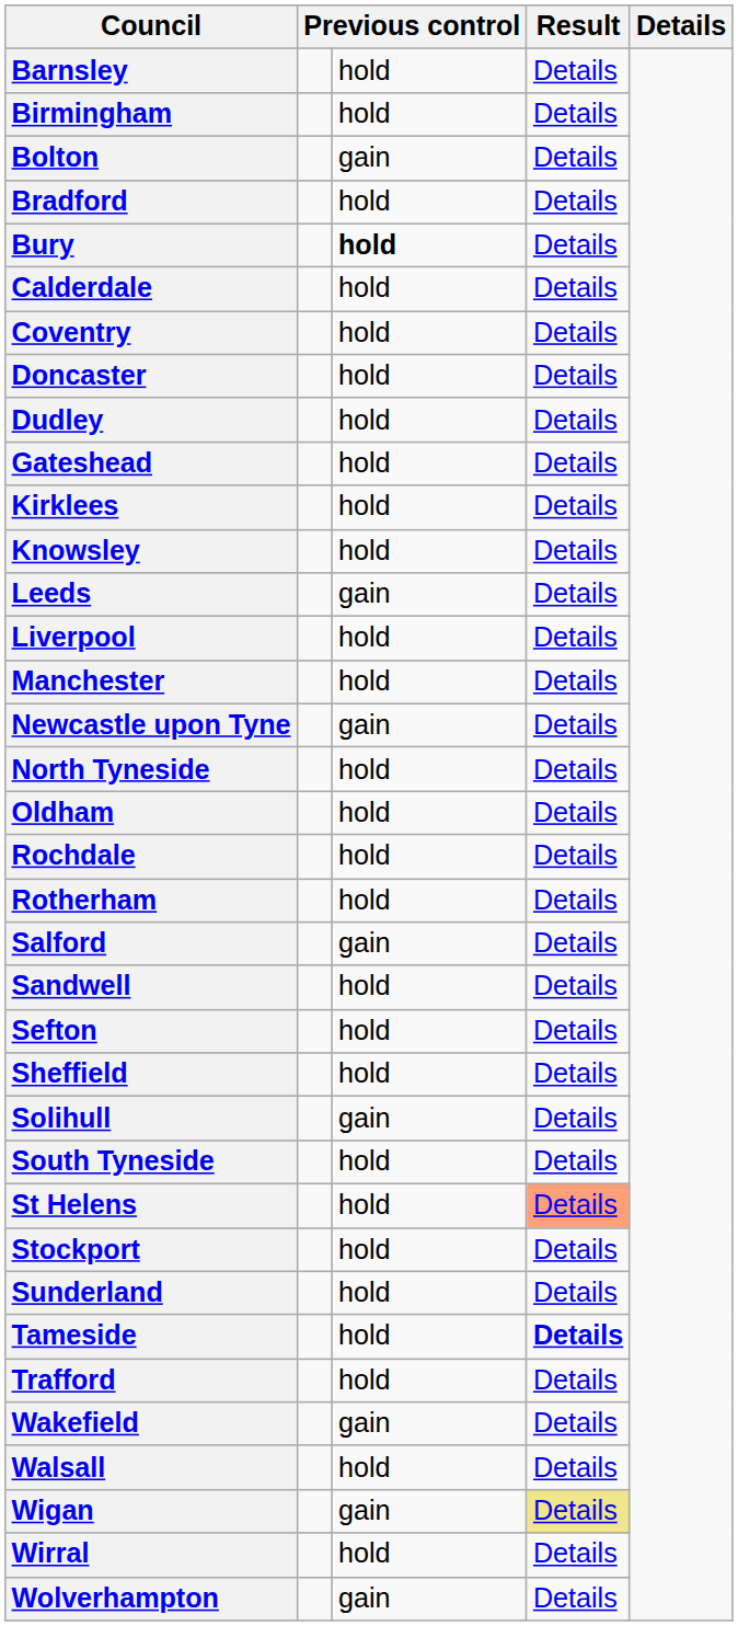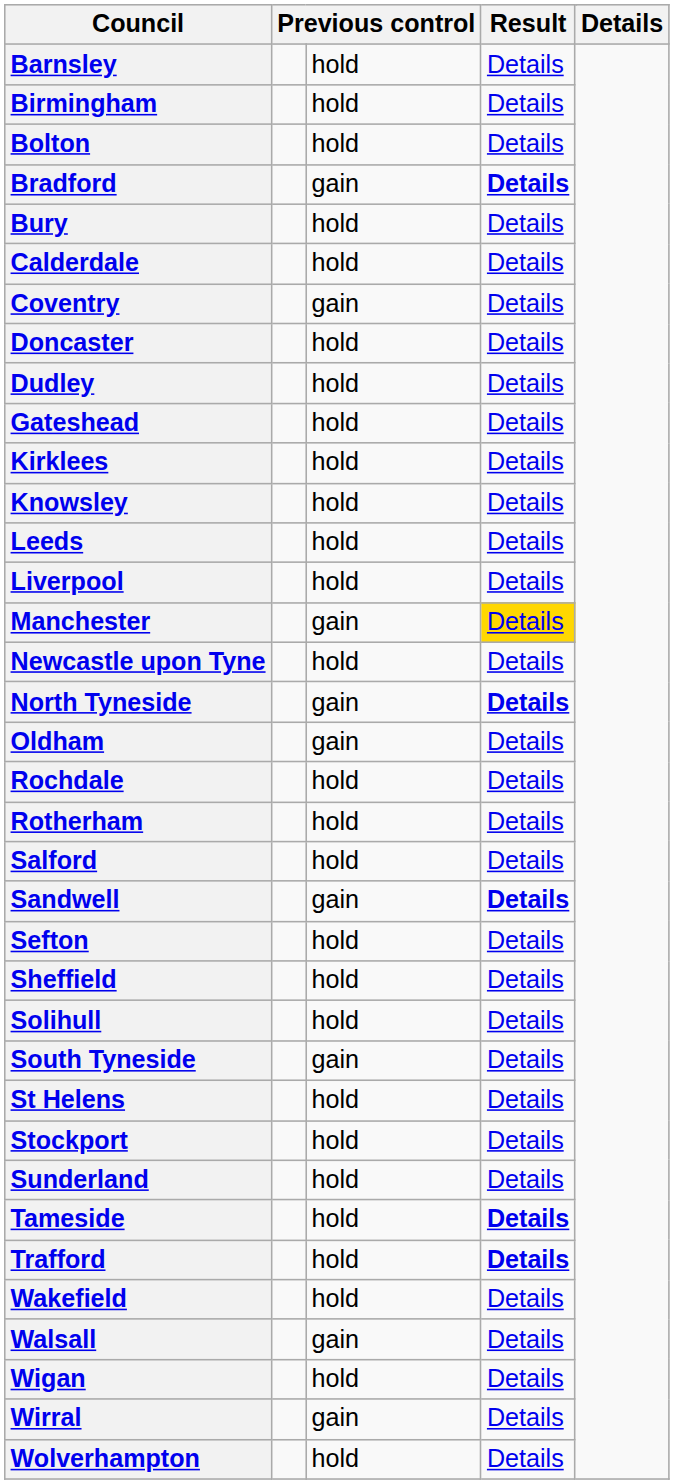 <table class="wikitable sortable" border="1">
 <tr>
 <th scope="col">Council</th>
 <th colspan=2>Previous control</th>
 <th colspan=2>Result</th>
 <th class="unsortable" scope="col">Details</th>
 </tr>
 <tr>
 <th scope="row" style="text-align: left;"><a href='#'>Barnsley</a></th>
 <td></td>
 <td> hold</td>
 <td><a href='#'>Details</a></td>
 </tr>
 <tr>
 <th scope="row" style="text-align: left;"><a href='#'>Birmingham</a></th>
 <td></td>
 <td> hold</td>
 <td><a href='#'>Details</a></td>
 </tr>
 <tr>
 <th scope="row" style="text-align: left;"><a href='#'>Bolton</a></th>
 <td></td>
-<td> gain</td>
+<td> hold</td>
 <td><a href='#'>Details</a></td>
 </tr>
 <tr>
 <th scope="row" style="text-align: left;"><a href='#'>Bradford</a></th>
 <td></td>
-<td> hold</td>
-<td><a href='#'>Details</a></td>
+<td> gain</td>
+<td><strong><a href='#'>Details</a></strong></td>
 </tr>
 <tr>
 <th scope="row" style="text-align: left;"><a href='#'>Bury</a></th>
 <td></td>
-<td><strong> hold</strong></td>
+<td> hold</td>
 <td><a href='#'>Details</a></td>
 </tr>
 <tr>
 <th scope="row" style="text-align: left;"><a href='#'>Calderdale</a></th>
 <td></td>
 <td> hold</td>
 <td><a href='#'>Details</a></td>
 </tr>
 <tr>
 <th scope="row" style="text-align: left;"><a href='#'>Coventry</a></th>
 <td></td>
-<td> hold</td>
+<td> gain</td>
 <td><a href='#'>Details</a></td>
 </tr>
 <tr>
 <th scope="row" style="text-align: left;"><a href='#'>Doncaster</a></th>
 <td></td>
 <td> hold</td>
 <td><a href='#'>Details</a></td>
 </tr>
 <tr>
 <th scope="row" style="text-align: left;"><a href='#'>Dudley</a></th>
 <td></td>
 <td> hold</td>
 <td><a href='#'>Details</a></td>
 </tr>
 <tr>
 <th scope="row" style="text-align: left;"><a href='#'>Gateshead</a></th>
 <td></td>
 <td> hold</td>
 <td><a href='#'>Details</a></td>
 </tr>
 <tr>
 <th scope="row" style="text-align: left;"><a href='#'>Kirklees</a></th>
 <td></td>
 <td> hold</td>
 <td><a href='#'>Details</a></td>
 </tr>
 <tr>
 <th scope="row" style="text-align: left;"><a href='#'>Knowsley</a></th>
 <td></td>
 <td> hold</td>
 <td><a href='#'>Details</a></td>
 </tr>
 <tr>
 <th scope="row" style="text-align: left;"><a href='#'>Leeds</a></th>
 <td></td>
-<td> gain</td>
+<td> hold</td>
 <td><a href='#'>Details</a></td>
 </tr>
 <tr>
 <th scope="row" style="text-align: left;"><a href='#'>Liverpool</a></th>
 <td></td>
 <td> hold</td>
 <td><a href='#'>Details</a></td>
 </tr>
 <tr>
 <th scope="row" style="text-align: left;"><a href='#'>Manchester</a></th>
 <td></td>
-<td> hold</td>
-<td><a href='#'>Details</a></td>
+<td> gain</td>
+<td style="background: gold;"><a href='#'>Details</a></td>
 </tr>
 <tr>
 <th scope="row" style="text-align: left;"><a href='#'>Newcastle upon Tyne</a></th>
 <td></td>
-<td> gain</td>
+<td> hold</td>
 <td><a href='#'>Details</a></td>
 </tr>
 <tr>
 <th scope="row" style="text-align: left;"><a href='#'>North Tyneside</a></th>
 <td></td>
-<td> hold</td>
-<td><a href='#'>Details</a></td>
+<td> gain</td>
+<td><strong><a href='#'>Details</a></strong></td>
 </tr>
 <tr>
 <th scope="row" style="text-align: left;"><a href='#'>Oldham</a></th>
 <td></td>
-<td> hold</td>
+<td> gain</td>
 <td><a href='#'>Details</a></td>
 </tr>
 <tr>
 <th scope="row" style="text-align: left;"><a href='#'>Rochdale</a></th>
 <td></td>
 <td> hold</td>
 <td><a href='#'>Details</a></td>
 </tr>
 <tr>
 <th scope="row" style="text-align: left;"><a href='#'>Rotherham</a></th>
 <td></td>
 <td> hold</td>
 <td><a href='#'>Details</a></td>
 </tr>
 <tr>
 <th scope="row" style="text-align: left;"><a href='#'>Salford</a></th>
 <td></td>
-<td> gain</td>
+<td> hold</td>
 <td><a href='#'>Details</a></td>
 </tr>
 <tr>
 <th scope="row" style="text-align: left;"><a href='#'>Sandwell</a></th>
 <td></td>
-<td> hold</td>
-<td><a href='#'>Details</a></td>
+<td> gain</td>
+<td><strong><a href='#'>Details</a></strong></td>
 </tr>
 <tr>
 <th scope="row" style="text-align: left;"><a href='#'>Sefton</a></th>
 <td></td>
 <td> hold</td>
 <td><a href='#'>Details</a></td>
 </tr>
 <tr>
 <th scope="row" style="text-align: left;"><a href='#'>Sheffield</a></th>
 <td></td>
 <td> hold</td>
 <td><a href='#'>Details</a></td>
 </tr>
 <tr>
 <th scope="row" style="text-align: left;"><a href='#'>Solihull</a></th>
 <td></td>
-<td> gain</td>
+<td> hold</td>
 <td><a href='#'>Details</a></td>
 </tr>
 <tr>
 <th scope="row" style="text-align: left;"><a href='#'>South Tyneside</a></th>
 <td></td>
-<td> hold</td>
+<td> gain</td>
 <td><a href='#'>Details</a></td>
 </tr>
 <tr>
 <th scope="row" style="text-align: left;"><a href='#'>St Helens</a></th>
 <td></td>
 <td> hold</td>
-<td style="background: lightsalmon;"><a href='#'>Details</a></td>
+<td><a href='#'>Details</a></td>
 </tr>
 <tr>
 <th scope="row" style="text-align: left;"><a href='#'>Stockport</a></th>
 <td></td>
 <td> hold</td>
 <td><a href='#'>Details</a></td>
 </tr>
 <tr>
 <th scope="row" style="text-align: left;"><a href='#'>Sunderland</a></th>
 <td></td>
 <td> hold</td>
 <td><a href='#'>Details</a></td>
 </tr>
 <tr>
 <th scope="row" style="text-align: left;"><a href='#'>Tameside</a></th>
 <td></td>
 <td> hold</td>
 <td><strong><a href='#'>Details</a></strong></td>
 </tr>
 <tr>
 <th scope="row" style="text-align: left;"><a href='#'>Trafford</a></th>
 <td></td>
 <td> hold</td>
+<td><strong><a href='#'>Details</a></strong></td>
+</tr>
+<tr>
+<th scope="row" style="text-align: left;"><a href='#'>Wakefield</a></th>
+<td></td>
+<td> hold</td>
 <td><a href='#'>Details</a></td>
 </tr>
 <tr>
-<th scope="row" style="text-align: left;"><a href='#'>Wakefield</a></th>
+<th scope="row" style="text-align: left;"><a href='#'>Walsall</a></th>
 <td></td>
 <td> gain</td>
 <td><a href='#'>Details</a></td>
 </tr>
 <tr>
-<th scope="row" style="text-align: left;"><a href='#'>Walsall</a></th>
+<th scope="row" style="text-align: left;"><a href='#'>Wigan</a></th>
 <td></td>
 <td> hold</td>
 <td><a href='#'>Details</a></td>
 </tr>
 <tr>
-<th scope="row" style="text-align: left;"><a href='#'>Wigan</a></th>
+<th scope="row" style="text-align: left;"><a href='#'>Wirral</a></th>
 <td></td>
 <td> gain</td>
-<td style="background: khaki;"><a href='#'>Details</a></td>
-</tr>
-<tr>
-<th scope="row" style="text-align: left;"><a href='#'>Wirral</a></th>
-<td></td>
-<td> hold</td>
 <td><a href='#'>Details</a></td>
 </tr>
 <tr>
 <th scope="row" style="text-align: left;"><a href='#'>Wolverhampton</a></th>
 <td></td>
-<td> gain</td>
+<td> hold</td>
 <td><a href='#'>Details</a></td>
 </tr>
 </table>
